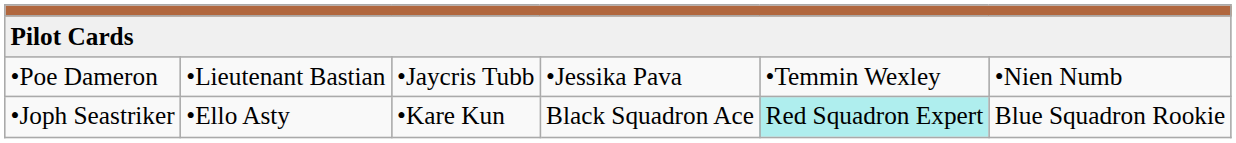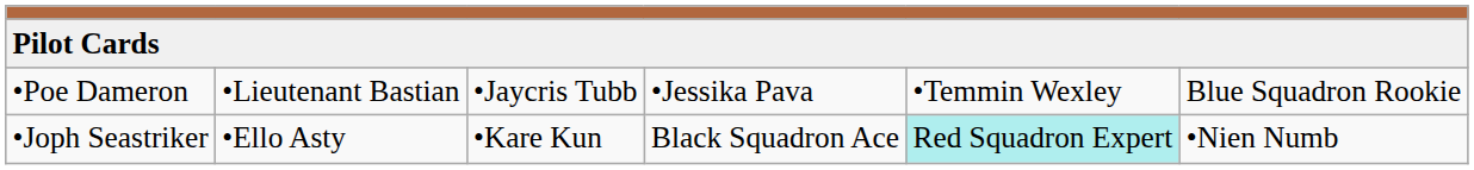 <table class="wikitable sortable">
 <tr style="background:#B1673E;">
 <td colspan="6"></td>
 </tr>
 <tr style="background:#f0f0f0;">
 <td colspan="7"><strong>Pilot Cards</strong></td>
 </tr>
 <tr>
 <td>•Poe Dameron</td>
 <td>•Lieutenant Bastian</td>
 <td>•Jaycris Tubb</td>
 <td>•Jessika Pava</td>
 <td>•Temmin Wexley</td>
-<td>•Nien Numb</td>
+<td>Blue Squadron Rookie</td>
 </tr>
 <tr>
 <td>•Joph Seastriker</td>
 <td>•Ello Asty</td>
 <td>•Kare Kun</td>
 <td>Black Squadron Ace</td>
 <td style="background: paleturquoise;">Red Squadron Expert</td>
-<td>Blue Squadron Rookie</td>
+<td>•Nien Numb</td>
 </tr>
 </table>
